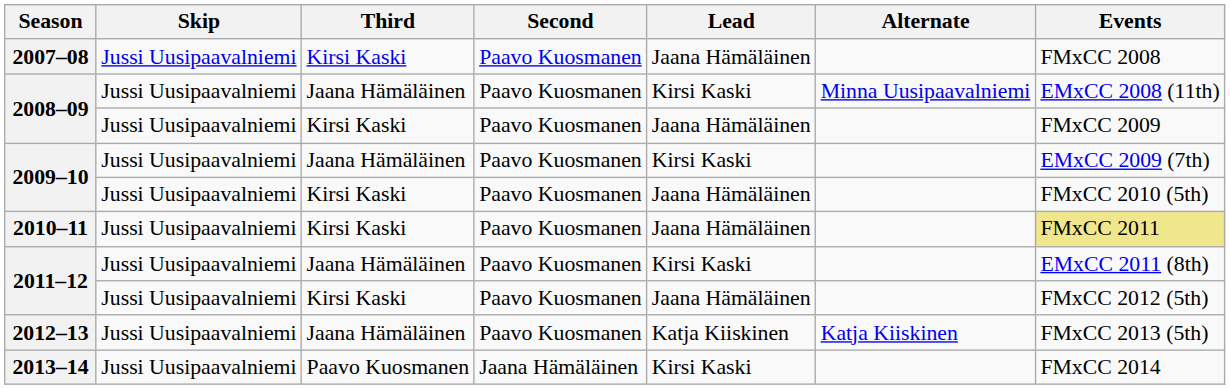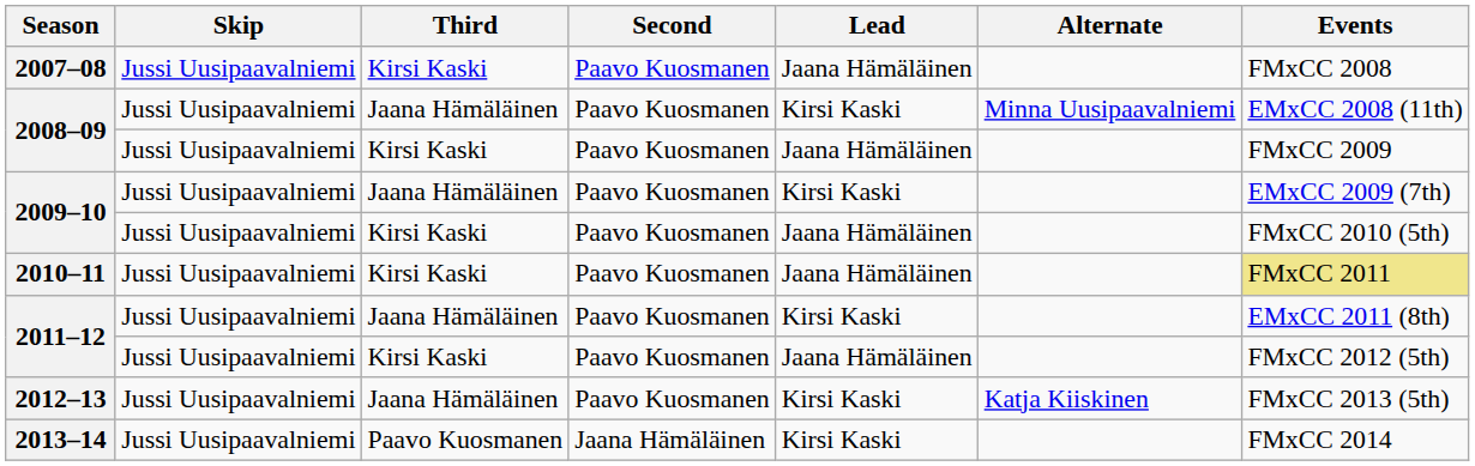 <table class="wikitable">
 <tr>
 <th scope="col" width=60>Season</th>
 <th scope="col">Skip</th>
 <th scope="col">Third</th>
 <th scope="col">Second</th>
 <th scope="col">Lead</th>
 <th scope="col">Alternate</th>
 <th scope="col">Events</th>
 </tr>
 <tr>
 <th scope="row">2007–08</th>
 <td><a href='#'>Jussi Uusipaavalniemi</a></td>
 <td><a href='#'>Kirsi Kaski</a></td>
 <td><a href='#'>Paavo Kuosmanen</a></td>
 <td>Jaana Hämäläinen</td>
 <td></td>
 <td>FMxCC 2008 </td>
 </tr>
 <tr>
 <th scope="row" rowspan=2>2008–09</th>
 <td>Jussi Uusipaavalniemi</td>
 <td>Jaana Hämäläinen</td>
 <td>Paavo Kuosmanen</td>
 <td>Kirsi Kaski</td>
 <td><a href='#'>Minna Uusipaavalniemi</a></td>
 <td><a href='#'>EMxCC 2008</a> (11th)</td>
 </tr>
 <tr>
 <td>Jussi Uusipaavalniemi</td>
 <td>Kirsi Kaski</td>
 <td>Paavo Kuosmanen</td>
 <td>Jaana Hämäläinen</td>
 <td></td>
 <td>FMxCC 2009 </td>
 </tr>
 <tr>
 <th scope="row" rowspan=2>2009–10</th>
 <td>Jussi Uusipaavalniemi</td>
 <td>Jaana Hämäläinen</td>
 <td>Paavo Kuosmanen</td>
 <td>Kirsi Kaski</td>
 <td></td>
 <td><a href='#'>EMxCC 2009</a> (7th)</td>
 </tr>
 <tr>
 <td>Jussi Uusipaavalniemi</td>
 <td>Kirsi Kaski</td>
 <td>Paavo Kuosmanen</td>
 <td>Jaana Hämäläinen</td>
 <td></td>
 <td>FMxCC 2010 (5th)</td>
 </tr>
 <tr>
 <th scope="row">2010–11</th>
 <td>Jussi Uusipaavalniemi</td>
 <td>Kirsi Kaski</td>
 <td>Paavo Kuosmanen</td>
 <td>Jaana Hämäläinen</td>
 <td></td>
 <td style="background: khaki;">FMxCC 2011 </td>
 </tr>
 <tr>
 <th scope="row" rowspan=2>2011–12</th>
 <td>Jussi Uusipaavalniemi</td>
 <td>Jaana Hämäläinen</td>
 <td>Paavo Kuosmanen</td>
 <td>Kirsi Kaski</td>
 <td></td>
 <td><a href='#'>EMxCC 2011</a> (8th)</td>
 </tr>
 <tr>
 <td>Jussi Uusipaavalniemi</td>
 <td>Kirsi Kaski</td>
 <td>Paavo Kuosmanen</td>
 <td>Jaana Hämäläinen</td>
 <td></td>
 <td>FMxCC 2012 (5th)</td>
 </tr>
 <tr>
 <th scope="row">2012–13</th>
 <td>Jussi Uusipaavalniemi</td>
 <td>Jaana Hämäläinen</td>
 <td>Paavo Kuosmanen</td>
-<td>Katja Kiiskinen</td>
+<td>Kirsi Kaski</td>
 <td><a href='#'>Katja Kiiskinen</a></td>
 <td>FMxCC 2013 (5th)</td>
 </tr>
 <tr>
 <th scope="row">2013–14</th>
 <td>Jussi Uusipaavalniemi</td>
 <td>Paavo Kuosmanen</td>
 <td>Jaana Hämäläinen</td>
 <td>Kirsi Kaski</td>
 <td></td>
 <td>FMxCC 2014 </td>
 </tr>
 </table>
